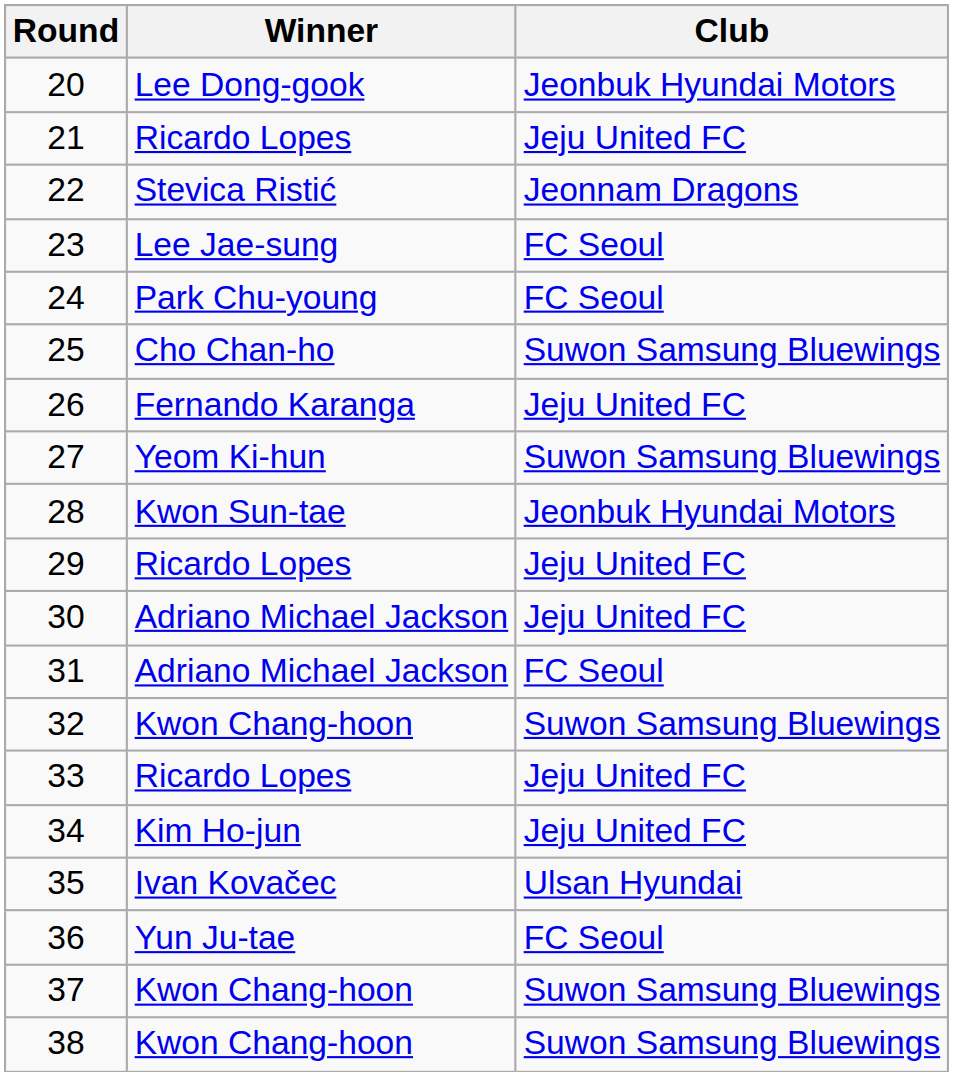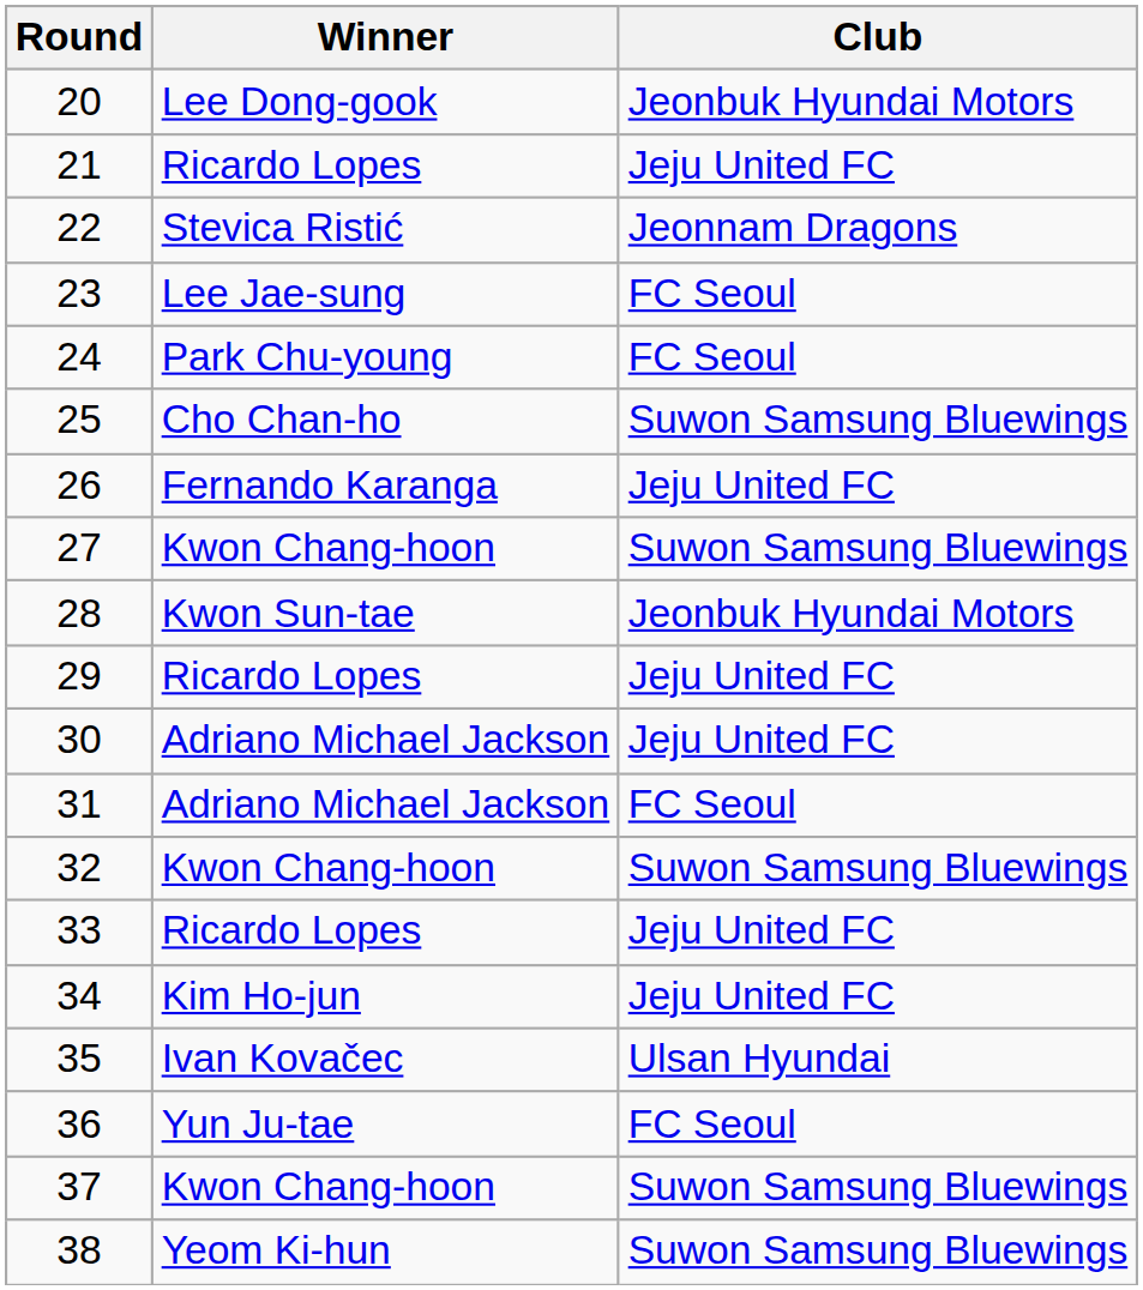 <table class="wikitable">
 <tr>
 <th>Round</th>
 <th>Winner</th>
 <th>Club</th>
 </tr>
 <tr>
 <td align=center>20</td>
 <td> <a href='#'>Lee Dong-gook</a></td>
 <td><a href='#'>Jeonbuk Hyundai Motors</a></td>
 </tr>
 <tr>
 <td align=center>21</td>
 <td> <a href='#'>Ricardo Lopes</a></td>
 <td><a href='#'>Jeju United FC</a></td>
 </tr>
 <tr>
 <td align=center>22</td>
 <td> <a href='#'>Stevica Ristić</a></td>
 <td><a href='#'>Jeonnam Dragons</a></td>
 </tr>
 <tr>
 <td align=center>23</td>
 <td> <a href='#'>Lee Jae-sung</a></td>
 <td><a href='#'>FC Seoul</a></td>
 </tr>
 <tr>
 <td align=center>24</td>
 <td> <a href='#'>Park Chu-young</a></td>
 <td><a href='#'>FC Seoul</a></td>
 </tr>
 <tr>
 <td align=center>25</td>
 <td> <a href='#'>Cho Chan-ho</a></td>
 <td><a href='#'>Suwon Samsung Bluewings</a></td>
 </tr>
 <tr>
 <td align=center>26</td>
 <td> <a href='#'>Fernando Karanga</a></td>
 <td><a href='#'>Jeju United FC</a></td>
 </tr>
 <tr>
 <td align=center>27</td>
-<td> <a href='#'>Yeom Ki-hun</a></td>
+<td> <a href='#'>Kwon Chang-hoon</a></td>
 <td><a href='#'>Suwon Samsung Bluewings</a></td>
 </tr>
 <tr>
 <td align=center>28</td>
 <td> <a href='#'>Kwon Sun-tae</a></td>
 <td><a href='#'>Jeonbuk Hyundai Motors</a></td>
 </tr>
 <tr>
 <td align=center>29</td>
 <td> <a href='#'>Ricardo Lopes</a></td>
 <td><a href='#'>Jeju United FC</a></td>
 </tr>
 <tr>
 <td align=center>30</td>
 <td> <a href='#'>Adriano Michael Jackson</a></td>
 <td><a href='#'>Jeju United FC</a></td>
 </tr>
 <tr>
 <td align=center>31</td>
 <td> <a href='#'>Adriano Michael Jackson</a></td>
 <td><a href='#'>FC Seoul</a></td>
 </tr>
 <tr>
 <td align=center>32</td>
 <td> <a href='#'>Kwon Chang-hoon</a></td>
 <td><a href='#'>Suwon Samsung Bluewings</a></td>
 </tr>
 <tr>
 <td align=center>33</td>
 <td> <a href='#'>Ricardo Lopes</a></td>
 <td><a href='#'>Jeju United FC</a></td>
 </tr>
 <tr>
 <td align=center>34</td>
 <td> <a href='#'>Kim Ho-jun</a></td>
 <td><a href='#'>Jeju United FC</a></td>
 </tr>
 <tr>
 <td align=center>35</td>
 <td> <a href='#'>Ivan Kovačec</a></td>
 <td><a href='#'>Ulsan Hyundai</a></td>
 </tr>
 <tr>
 <td align=center>36</td>
 <td> <a href='#'>Yun Ju-tae</a></td>
 <td><a href='#'>FC Seoul</a></td>
 </tr>
 <tr>
 <td align=center>37</td>
 <td> <a href='#'>Kwon Chang-hoon</a></td>
 <td><a href='#'>Suwon Samsung Bluewings</a></td>
 </tr>
 <tr>
 <td align=center>38</td>
-<td> <a href='#'>Kwon Chang-hoon</a></td>
+<td> <a href='#'>Yeom Ki-hun</a></td>
 <td><a href='#'>Suwon Samsung Bluewings</a></td>
 </tr>
 </table>
